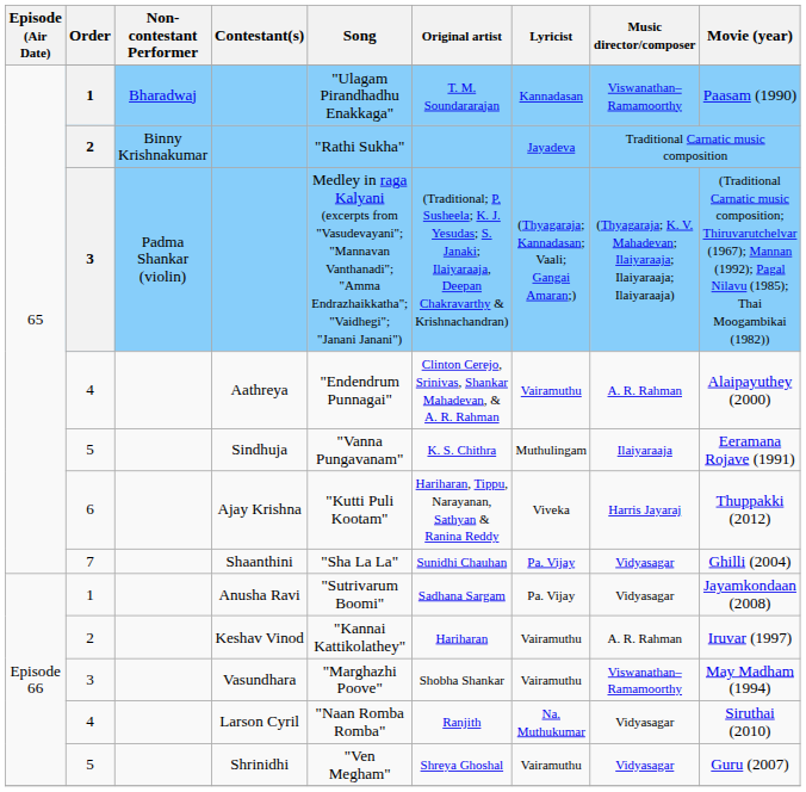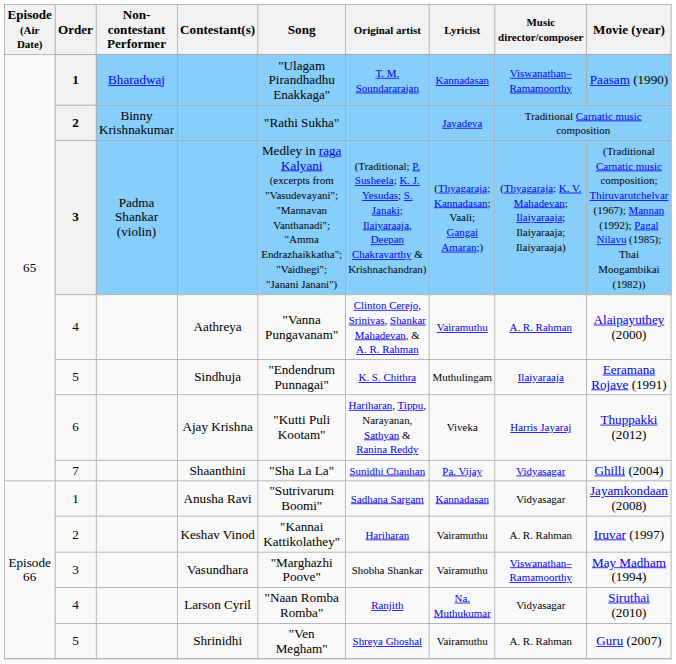 <table class="wikitable sortable" style="text-align: center; width: auto;">
 <tr style="background:lightgrey; text-align:center;">
 <th>Episode <small>(Air Date)</small></th>
 <th>Order</th>
 <th>Non-contestant Performer</th>
 <th>Contestant(s)</th>
 <th>Song</th>
 <th><small>Original artist</small></th>
 <th><small>Lyricist</small></th>
 <th><small>Music director/composer</small></th>
 <th>Movie (year)</th>
 </tr>
 <tr>
 <td rowspan=8>65 <br><small></small></td>
 </tr>
 <tr style="background:lightskyblue">
 <th scope="row">1</th>
 <td><a href='#'>Bharadwaj</a></td>
 <td></td>
 <td>"Ulagam Pirandhadhu Enakkaga"</td>
 <td><small><a href='#'>T. M. Soundararajan</a></small></td>
 <td><small><a href='#'>Kannadasan</a></small></td>
 <td><small><a href='#'>Viswanathan–Ramamoorthy</a></small></td>
 <td><a href='#'>Paasam</a> (1990)</td>
 </tr>
 <tr style="background:lightskyblue">
 <th scope="row">2</th>
 <td>Binny Krishnakumar</td>
 <td></td>
 <td>"Rathi Sukha"</td>
 <td></td>
 <td><small><a href='#'>Jayadeva</a></small></td>
 <td colspan=2><small>Traditional <a href='#'>Carnatic music</a> composition</small></td>
 </tr>
 <tr style="background:lightskyblue">
 <th scope="row">3</th>
 <td>Padma Shankar (violin)</td>
 <td></td>
 <td>Medley in <a href='#'>raga</a> <a href='#'>Kalyani</a> <small>(excerpts from "Vasudevayani"; "Mannavan Vanthanadi"; "Amma Endrazhaikkatha"; "Vaidhegi"; "Janani Janani")</small></td>
 <td><small>(Traditional; <a href='#'>P. Susheela</a>; <a href='#'>K. J. Yesudas</a>; <a href='#'>S. Janaki</a>; <a href='#'>Ilaiyaraaja</a>, <a href='#'>Deepan Chakravarthy</a> & Krishnachandran)</small></td>
 <td><small>(<a href='#'>Thyagaraja</a>; <a href='#'>Kannadasan</a>; Vaali; <a href='#'>Gangai Amaran</a>;)</small></td>
 <td><small>(<a href='#'>Thyagaraja</a>; <a href='#'>K. V. Mahadevan</a>; <a href='#'>Ilaiyaraaja</a>; Ilaiyaraaja; Ilaiyaraaja)</small></td>
 <td><small>(Traditional <a href='#'>Carnatic music</a> composition; <a href='#'>Thiruvarutchelvar</a> (1967); <a href='#'>Mannan</a> (1992); <a href='#'>Pagal Nilavu</a> (1985); Thai Moogambikai (1982))</small></td>
 </tr>
 <tr>
 <td>4</td>
 <td></td>
 <td>Aathreya</td>
-<td>"Endendrum Punnagai"</td>
+<td>"Vanna Pungavanam"</td>
 <td><small><a href='#'>Clinton Cerejo</a>, <a href='#'>Srinivas</a>, <a href='#'>Shankar Mahadevan</a>, & <a href='#'>A.&nbsp;R. Rahman</a></small></td>
 <td><small><a href='#'>Vairamuthu</a></small></td>
 <td><small><a href='#'>A. R. Rahman</a></small></td>
 <td><a href='#'>Alaipayuthey</a> (2000)</td>
 </tr>
 <tr>
 <td>5</td>
 <td></td>
 <td>Sindhuja</td>
-<td>"Vanna Pungavanam"</td>
+<td>"Endendrum Punnagai"</td>
 <td><small><a href='#'>K. S. Chithra</a></small></td>
 <td><small>Muthulingam</small></td>
 <td><small><a href='#'>Ilaiyaraaja</a></small></td>
 <td><a href='#'>Eeramana Rojave</a> (1991)</td>
 </tr>
 <tr>
 <td>6</td>
 <td></td>
 <td>Ajay Krishna</td>
 <td>"Kutti Puli Kootam"</td>
 <td><small><a href='#'>Hariharan</a>, <a href='#'>Tippu</a>, Narayanan, <a href='#'>Sathyan</a> & <a href='#'>Ranina Reddy</a></small></td>
 <td><small>Viveka</small></td>
 <td><small><a href='#'>Harris Jayaraj</a></small></td>
 <td><a href='#'>Thuppakki</a> (2012)</td>
 </tr>
 <tr>
 <td>7</td>
 <td></td>
 <td>Shaanthini</td>
 <td>"Sha La La"</td>
 <td><small><a href='#'>Sunidhi Chauhan</a></small></td>
 <td><small><a href='#'>Pa. Vijay</a></small></td>
 <td><small><a href='#'>Vidyasagar</a></small></td>
 <td><a href='#'>Ghilli</a> (2004)</td>
 </tr>
 <tr>
 <td rowspan=5>Episode 66<br><small></small></td>
 <td>1</td>
 <td></td>
 <td>Anusha Ravi</td>
 <td>"Sutrivarum Boomi"</td>
 <td><small><a href='#'>Sadhana Sargam</a></small></td>
-<td><small>Pa. Vijay</small></td>
+<td><small><a href='#'>Kannadasan</a></small></td>
 <td><small>Vidyasagar</small></td>
 <td><a href='#'>Jayamkondaan</a> (2008)</td>
 </tr>
 <tr>
 <td>2</td>
 <td></td>
 <td>Keshav Vinod</td>
 <td>"Kannai Kattikolathey"</td>
 <td><small><a href='#'>Hariharan</a></small></td>
 <td><small>Vairamuthu</small></td>
 <td><small>A. R. Rahman</small></td>
 <td><a href='#'>Iruvar</a> (1997)</td>
 </tr>
 <tr>
 <td>3</td>
 <td></td>
 <td>Vasundhara</td>
 <td>"Marghazhi Poove"</td>
 <td><small>Shobha Shankar</small></td>
 <td><small>Vairamuthu</small></td>
 <td><small><a href='#'>Viswanathan–Ramamoorthy</a></small></td>
 <td><a href='#'>May Madham</a> (1994)</td>
 </tr>
 <tr>
 <td>4</td>
 <td></td>
 <td>Larson Cyril</td>
 <td>"Naan Romba Romba"</td>
 <td><small><a href='#'>Ranjith</a></small></td>
 <td><small><a href='#'>Na. Muthukumar</a></small></td>
 <td><small>Vidyasagar</small></td>
 <td><a href='#'>Siruthai</a> (2010)</td>
 </tr>
 <tr>
 <td>5</td>
 <td></td>
 <td>Shrinidhi</td>
 <td>"Ven Megham"</td>
 <td><small><a href='#'>Shreya Ghoshal</a></small></td>
 <td><small>Vairamuthu</small></td>
-<td><small><a href='#'>Vidyasagar</a></small></td>
+<td><small>A. R. Rahman</small></td>
 <td><a href='#'>Guru</a> (2007)</td>
 </tr>
 <tr>
 </tr>
 </table>
